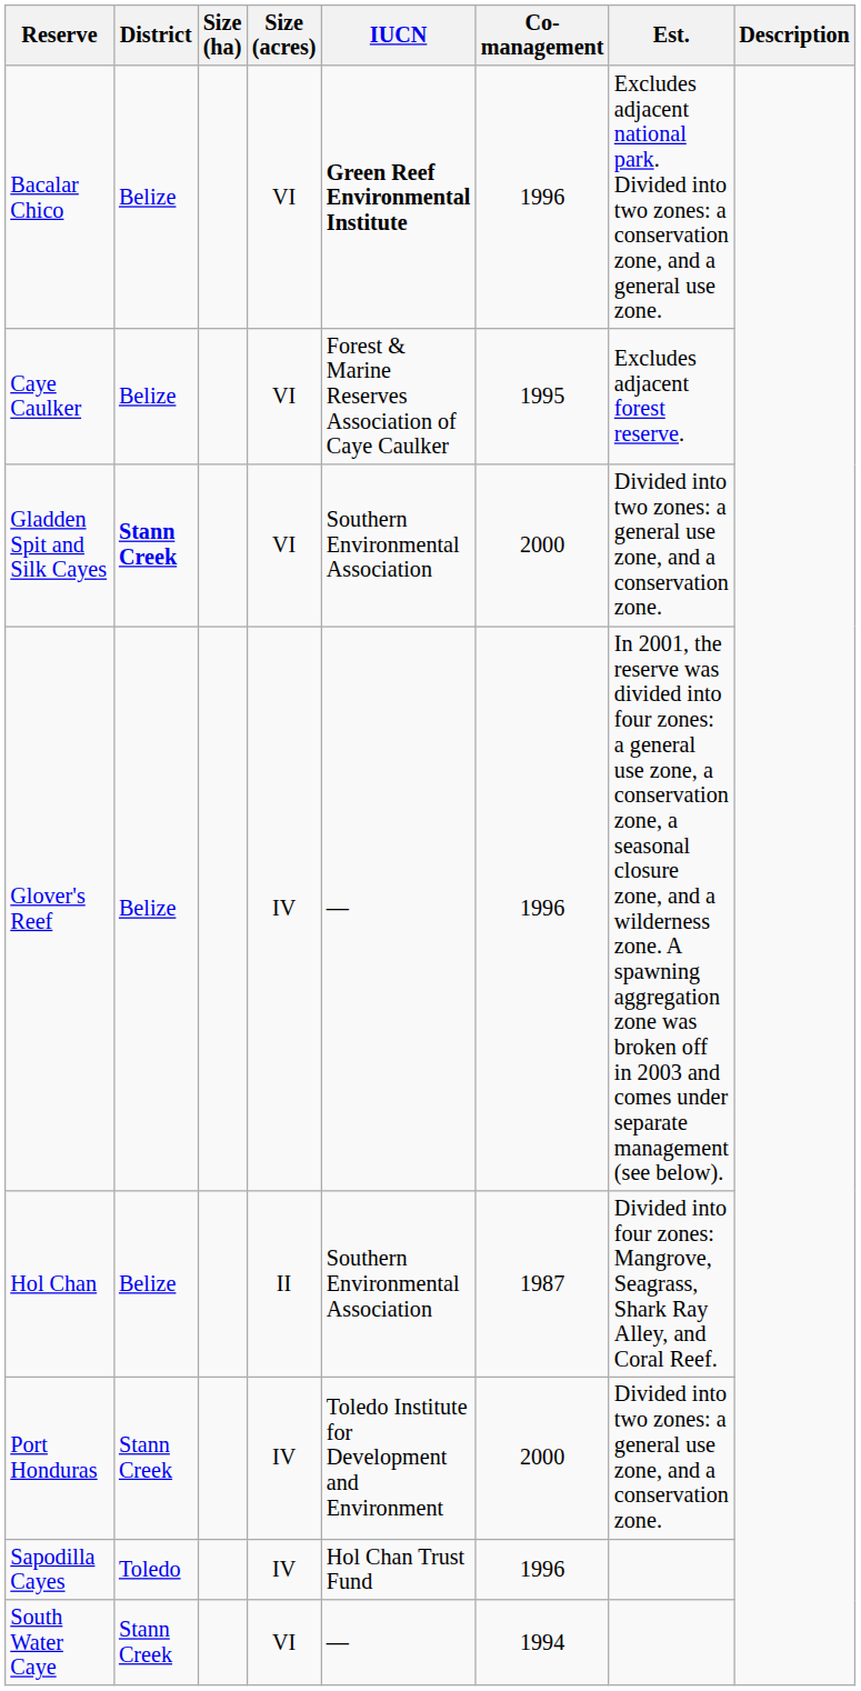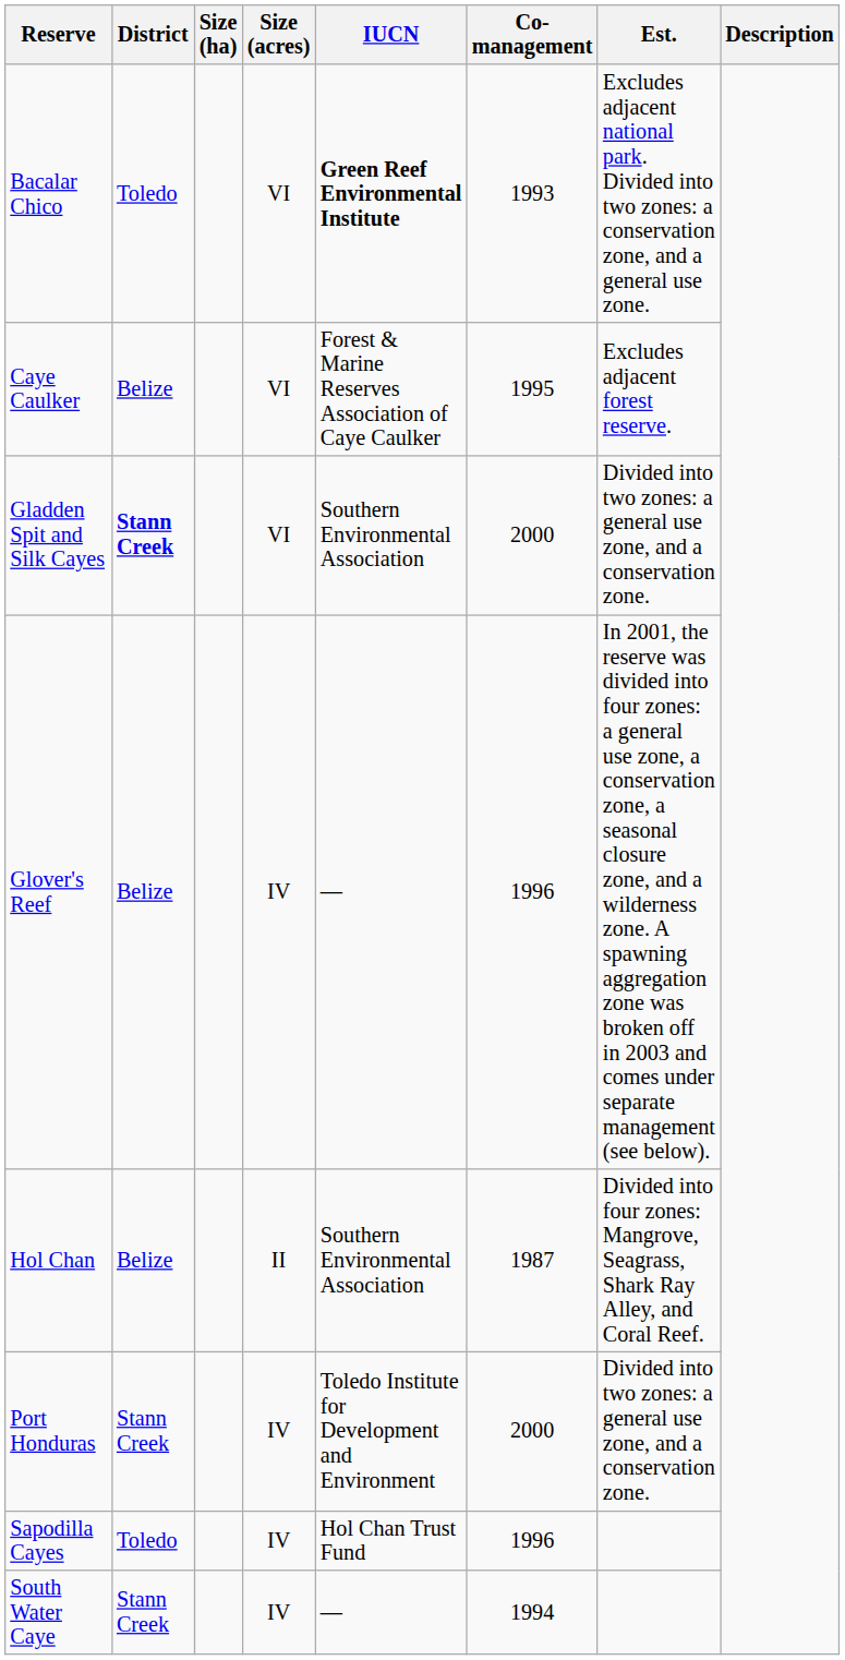 <table class="wikitable sortable">
 <tr>
 <th width="20%">Reserve</th>
 <th width="11%">District</th>
 <th>Size<br>(ha)</th>
 <th>Size<br>(acres)</th>
 <th width="4%"><a href='#'>IUCN</a></th>
 <th>Co-management</th>
 <th>Est.</th>
 <th class="unsortable">Description</th>
 </tr>
 <tr>
 <td><a href='#'>Bacalar Chico</a></td>
-<td><a href='#'>Belize</a></td>
+<td><a href='#'>Toledo</a></td>
 <td></td>
 <td align="center">VI</td>
 <td><strong>Green Reef Environmental Institute </strong></td>
-<td align="center">1996</td>
+<td align="center">1993</td>
 <td>Excludes adjacent <a href='#'>national park</a>. Divided into two zones: a conservation zone, and a general use zone.</td>
 </tr>
 <tr>
 <td><a href='#'>Caye Caulker</a></td>
 <td><a href='#'>Belize</a></td>
 <td></td>
 <td align="center">VI</td>
 <td>Forest & Marine Reserves Association of Caye Caulker</td>
 <td align="center">1995</td>
 <td>Excludes adjacent <a href='#'>forest reserve</a>.</td>
 </tr>
 <tr>
 <td><a href='#'>Gladden Spit and Silk Cayes</a></td>
 <td><strong><a href='#'>Stann Creek</a></strong></td>
 <td></td>
 <td align="center">VI</td>
 <td>Southern Environmental Association</td>
 <td align="center">2000</td>
 <td>Divided into two zones: a general use zone, and a conservation zone.</td>
 </tr>
 <tr>
 <td><a href='#'>Glover's Reef</a></td>
 <td><a href='#'>Belize</a></td>
 <td></td>
 <td align="center">IV</td>
 <td>—</td>
 <td align="center">1996</td>
 <td>In 2001, the reserve was divided into four zones: a general use zone, a conservation zone, a seasonal closure zone, and a wilderness zone. A spawning aggregation zone was broken off in 2003 and comes under separate management (see below).</td>
 </tr>
 <tr>
 <td><a href='#'>Hol Chan</a></td>
 <td><a href='#'>Belize</a></td>
 <td></td>
 <td align="center">II</td>
 <td>Southern Environmental Association</td>
 <td align="center">1987</td>
 <td>Divided into four zones: Mangrove, Seagrass, Shark Ray Alley, and Coral Reef.</td>
 </tr>
 <tr>
 <td><a href='#'>Port Honduras</a></td>
 <td><a href='#'>Stann Creek</a></td>
 <td></td>
 <td align="center">IV</td>
 <td>Toledo Institute for Development and Environment</td>
 <td align="center">2000</td>
 <td>Divided into two zones: a general use zone, and a conservation zone.</td>
 </tr>
 <tr>
 <td><a href='#'>Sapodilla Cayes</a></td>
 <td><a href='#'>Toledo</a></td>
 <td></td>
 <td align="center">IV</td>
 <td>Hol Chan Trust Fund</td>
 <td align="center">1996</td>
 <td></td>
 </tr>
 <tr>
 <td><a href='#'>South Water Caye</a></td>
 <td><a href='#'>Stann Creek</a></td>
 <td></td>
-<td align="center">VI</td>
+<td align="center">IV</td>
 <td>—</td>
 <td align="center">1994</td>
 <td></td>
 </tr>
 </table>
